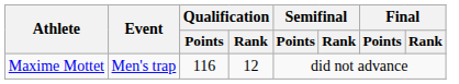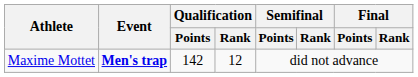 <table class="wikitable" style="font-size:90%">
 <tr>
 <th rowspan="2">Athlete</th>
 <th rowspan="2">Event</th>
 <th colspan=2>Qualification</th>
 <th colspan=2>Semifinal</th>
 <th colspan=2>Final</th>
 </tr>
 <tr style="font-size:95%">
 <th>Points</th>
 <th>Rank</th>
 <th>Points</th>
 <th>Rank</th>
 <th>Points</th>
 <th>Rank</th>
 </tr>
 <tr align=center>
 <td align=left><a href='#'>Maxime Mottet</a></td>
-<td align=left><a href='#'>Men's trap</a></td>
-<td>116</td>
+<td align=left><strong><a href='#'>Men's trap</a></strong></td>
+<td>142</td>
 <td>12</td>
 <td colspan=4>did not advance</td>
 </tr>
 </table>
